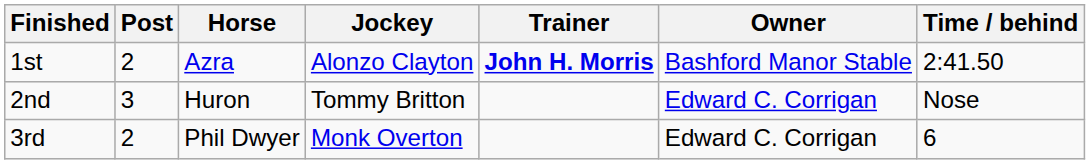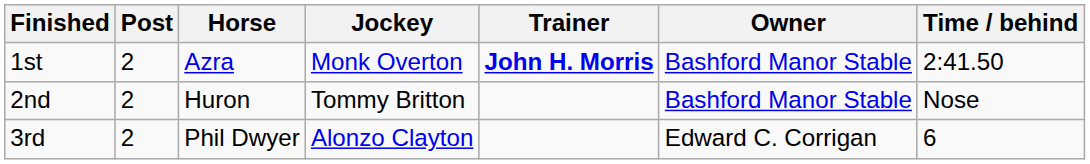 <table class="wikitable">
 <tr>
 <th>Finished</th>
 <th>Post</th>
 <th>Horse</th>
 <th>Jockey</th>
 <th>Trainer</th>
 <th>Owner</th>
 <th>Time / behind</th>
 </tr>
 <tr>
 <td>1st</td>
 <td>2</td>
 <td><a href='#'>Azra</a></td>
-<td><a href='#'>Alonzo Clayton</a></td>
+<td><a href='#'>Monk Overton</a></td>
 <td><strong><a href='#'>John H. Morris</a></strong></td>
 <td><a href='#'>Bashford Manor Stable</a></td>
 <td>2:41.50</td>
 </tr>
 <tr>
 <td>2nd</td>
-<td>3</td>
+<td>2</td>
 <td>Huron</td>
 <td>Tommy Britton</td>
 <td></td>
-<td><a href='#'>Edward C. Corrigan</a></td>
+<td><a href='#'>Bashford Manor Stable</a></td>
 <td>Nose</td>
 </tr>
 <tr>
 <td>3rd</td>
 <td>2</td>
 <td>Phil Dwyer</td>
-<td><a href='#'>Monk Overton</a></td>
+<td><a href='#'>Alonzo Clayton</a></td>
 <td></td>
 <td>Edward C. Corrigan</td>
 <td>6</td>
 </tr>
 </table>
